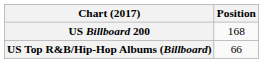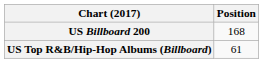 <table class="wikitable sortable plainrowheaders" style="text-align:center">
 <tr>
 <th scope="col">Chart (2017)</th>
 <th scope="col">Position</th>
 </tr>
 <tr>
 <th scope="row">US <em>Billboard</em> 200</th>
 <td>168</td>
 </tr>
 <tr>
 <th scope="row">US Top R&B/Hip-Hop Albums (<em>Billboard</em>)</th>
-<td>66</td>
+<td>61</td>
 </tr>
 </table>
